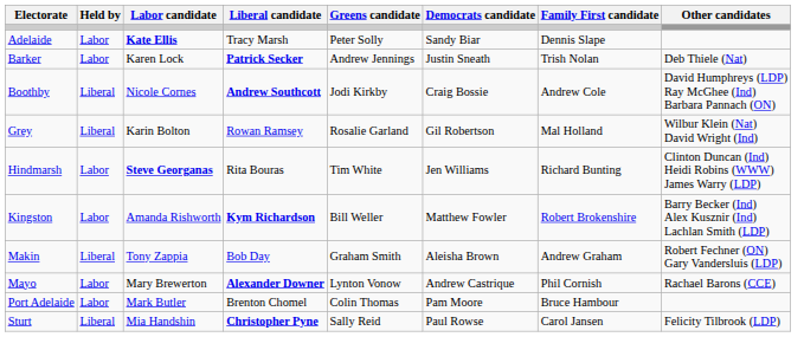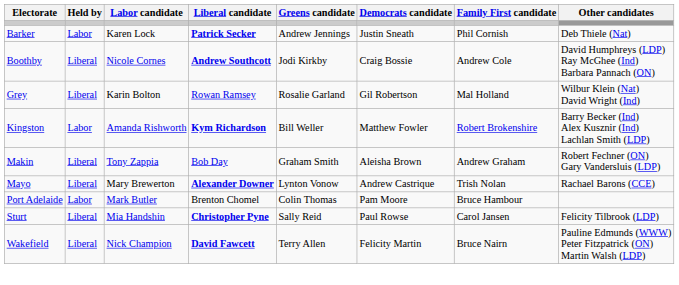 <table class="wikitable">
 <tr>
 <th>Electorate</th>
 <th>Held by</th>
 <th><a href='#'>Labor</a> candidate</th>
 <th><a href='#'>Liberal</a> candidate</th>
 <th><a href='#'>Greens</a> candidate</th>
 <th><a href='#'>Democrats</a> candidate</th>
 <th><a href='#'>Family First</a> candidate</th>
 <th>Other candidates</th>
 </tr>
 <tr style="background:#ccc;">
 <td></td>
 <td></td>
 <td></td>
 <td></td>
 <td></td>
 <td></td>
 <td></td>
 <td style="background:#999;"></td>
 </tr>
 <tr>
-<td><a href='#'>Adelaide</a></td>
-<td><a href='#'>Labor</a></td>
-<td><strong><a href='#'>Kate Ellis</a></strong></td>
-<td>Tracy Marsh</td>
-<td>Peter Solly</td>
-<td>Sandy Biar</td>
-<td>Dennis Slape</td>
-<td></td>
-</tr>
-<tr>
 <td><a href='#'>Barker</a></td>
 <td><a href='#'>Labor</a></td>
 <td>Karen Lock</td>
 <td><strong><a href='#'>Patrick Secker</a></strong></td>
 <td>Andrew Jennings</td>
 <td>Justin Sneath</td>
-<td>Trish Nolan</td>
+<td>Phil Cornish</td>
 <td>Deb Thiele (<a href='#'>Nat</a>)</td>
 </tr>
 <tr>
 <td><a href='#'>Boothby</a></td>
 <td><a href='#'>Liberal</a></td>
 <td><a href='#'>Nicole Cornes</a></td>
 <td><strong><a href='#'>Andrew Southcott</a></strong></td>
 <td>Jodi Kirkby</td>
 <td>Craig Bossie</td>
 <td>Andrew Cole</td>
 <td>David Humphreys (<a href='#'>LDP</a>) <br> Ray McGhee (<a href='#'>Ind</a>) <br> Barbara Pannach (<a href='#'>ON</a>)</td>
 </tr>
 <tr>
 <td><a href='#'>Grey</a></td>
 <td><a href='#'>Liberal</a></td>
 <td>Karin Bolton</td>
 <td><a href='#'>Rowan Ramsey</a></td>
 <td>Rosalie Garland</td>
 <td>Gil Robertson</td>
 <td>Mal Holland</td>
 <td>Wilbur Klein (<a href='#'>Nat</a>) <br> David Wright (<a href='#'>Ind</a>)</td>
 </tr>
 <tr>
-<td><a href='#'>Hindmarsh</a></td>
-<td><a href='#'>Labor</a></td>
-<td><strong><a href='#'>Steve Georganas</a></strong></td>
-<td>Rita Bouras</td>
-<td>Tim White</td>
-<td>Jen Williams</td>
-<td>Richard Bunting</td>
-<td>Clinton Duncan (<a href='#'>Ind</a>) <br> Heidi Robins (<a href='#'>WWW</a>) <br> James Warry (<a href='#'>LDP</a>)</td>
-</tr>
-<tr>
 <td><a href='#'>Kingston</a></td>
 <td><a href='#'>Labor</a></td>
 <td><a href='#'>Amanda Rishworth</a></td>
 <td><strong><a href='#'>Kym Richardson</a></strong></td>
 <td>Bill Weller</td>
 <td>Matthew Fowler</td>
 <td><a href='#'>Robert Brokenshire</a></td>
 <td>Barry Becker (<a href='#'>Ind</a>) <br> Alex Kusznir (<a href='#'>Ind</a>) <br> Lachlan Smith (<a href='#'>LDP</a>)</td>
 </tr>
 <tr>
 <td><a href='#'>Makin</a></td>
 <td><a href='#'>Liberal</a></td>
 <td><a href='#'>Tony Zappia</a></td>
 <td><a href='#'>Bob Day</a></td>
 <td>Graham Smith</td>
 <td>Aleisha Brown</td>
 <td>Andrew Graham</td>
 <td>Robert Fechner (<a href='#'>ON</a>) <br> Gary Vandersluis (<a href='#'>LDP</a>)</td>
 </tr>
 <tr>
 <td><a href='#'>Mayo</a></td>
-<td><a href='#'>Labor</a></td>
+<td><a href='#'>Liberal</a></td>
 <td>Mary Brewerton</td>
 <td><strong><a href='#'>Alexander Downer</a></strong></td>
 <td>Lynton Vonow</td>
 <td>Andrew Castrique</td>
-<td>Phil Cornish</td>
+<td>Trish Nolan</td>
 <td>Rachael Barons (<a href='#'>CCE</a>)</td>
 </tr>
 <tr>
 <td><a href='#'>Port Adelaide</a></td>
 <td><a href='#'>Labor</a></td>
 <td><a href='#'>Mark Butler</a></td>
 <td>Brenton Chomel</td>
 <td>Colin Thomas</td>
 <td>Pam Moore</td>
 <td>Bruce Hambour</td>
 <td></td>
 </tr>
 <tr>
 <td><a href='#'>Sturt</a></td>
 <td><a href='#'>Liberal</a></td>
 <td><a href='#'>Mia Handshin</a></td>
 <td><strong><a href='#'>Christopher Pyne</a></strong></td>
 <td>Sally Reid</td>
 <td>Paul Rowse</td>
 <td>Carol Jansen</td>
 <td>Felicity Tilbrook (<a href='#'>LDP</a>)</td>
 </tr>
+<tr>
+<td><a href='#'>Wakefield</a></td>
+<td><a href='#'>Liberal</a></td>
+<td><a href='#'>Nick Champion</a></td>
+<td><strong><a href='#'>David Fawcett</a></strong></td>
+<td>Terry Allen</td>
+<td>Felicity Martin</td>
+<td>Bruce Nairn</td>
+<td>Pauline Edmunds (<a href='#'>WWW</a>) <br> Peter Fitzpatrick (<a href='#'>ON</a>) <br> Martin Walsh (<a href='#'>LDP</a>)</td>
+</tr>
 </table>
